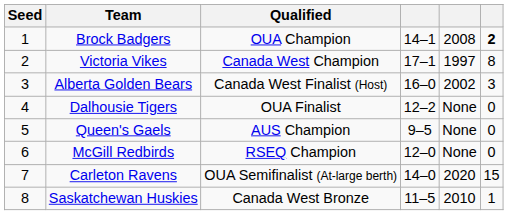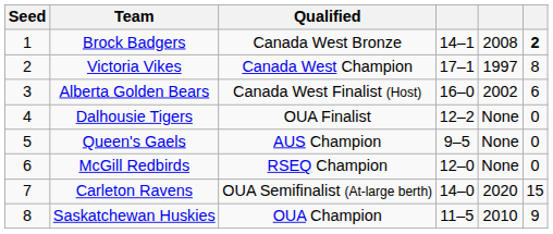 <table class="wikitable sortable" style="text-align: center;">
 <tr bgcolor="#efefef" align=center>
 <th align=left>Seed</th>
 <th align=left>Team</th>
 <th align=left>Qualified</th>
 <th align=left></th>
 <th align=left></th>
 <th align=left></th>
 </tr>
 <tr align=center>
 <td>1</td>
 <td><a href='#'>Brock Badgers</a></td>
-<td><a href='#'>OUA</a> Champion</td>
+<td>Canada West Bronze</td>
 <td>14–1</td>
 <td>2008</td>
 <td><strong>2</strong></td>
 </tr>
 <tr align=center>
 <td>2</td>
 <td><a href='#'>Victoria Vikes</a></td>
 <td><a href='#'>Canada West</a> Champion</td>
 <td>17–1</td>
 <td>1997</td>
 <td>8</td>
 </tr>
 <tr align=center>
 <td>3</td>
 <td><a href='#'>Alberta Golden Bears</a></td>
 <td>Canada West Finalist <small>(Host)</small></td>
 <td>16–0</td>
 <td>2002</td>
-<td>3</td>
+<td>6</td>
 </tr>
 <tr align=center>
 <td>4</td>
 <td><a href='#'>Dalhousie Tigers</a></td>
 <td>OUA Finalist</td>
 <td>12–2</td>
 <td>None</td>
 <td>0</td>
 </tr>
 <tr align=center>
 <td>5</td>
 <td><a href='#'>Queen's Gaels</a></td>
 <td><a href='#'>AUS</a> Champion</td>
 <td>9–5</td>
 <td>None</td>
 <td>0</td>
 </tr>
 <tr align=center>
 <td>6</td>
 <td><a href='#'>McGill Redbirds</a></td>
 <td><a href='#'>RSEQ</a> Champion</td>
 <td>12–0</td>
 <td>None</td>
 <td>0</td>
 </tr>
 <tr align=center>
 <td>7</td>
 <td><a href='#'>Carleton Ravens</a></td>
 <td>OUA Semifinalist <small>(At-large berth)</small></td>
 <td>14–0</td>
 <td>2020</td>
 <td>15</td>
 </tr>
 <tr align=center>
 <td>8</td>
 <td><a href='#'>Saskatchewan Huskies</a></td>
-<td>Canada West Bronze</td>
+<td><a href='#'>OUA</a> Champion</td>
 <td>11–5</td>
 <td>2010</td>
-<td>1</td>
+<td>9</td>
 </tr>
 </table>
